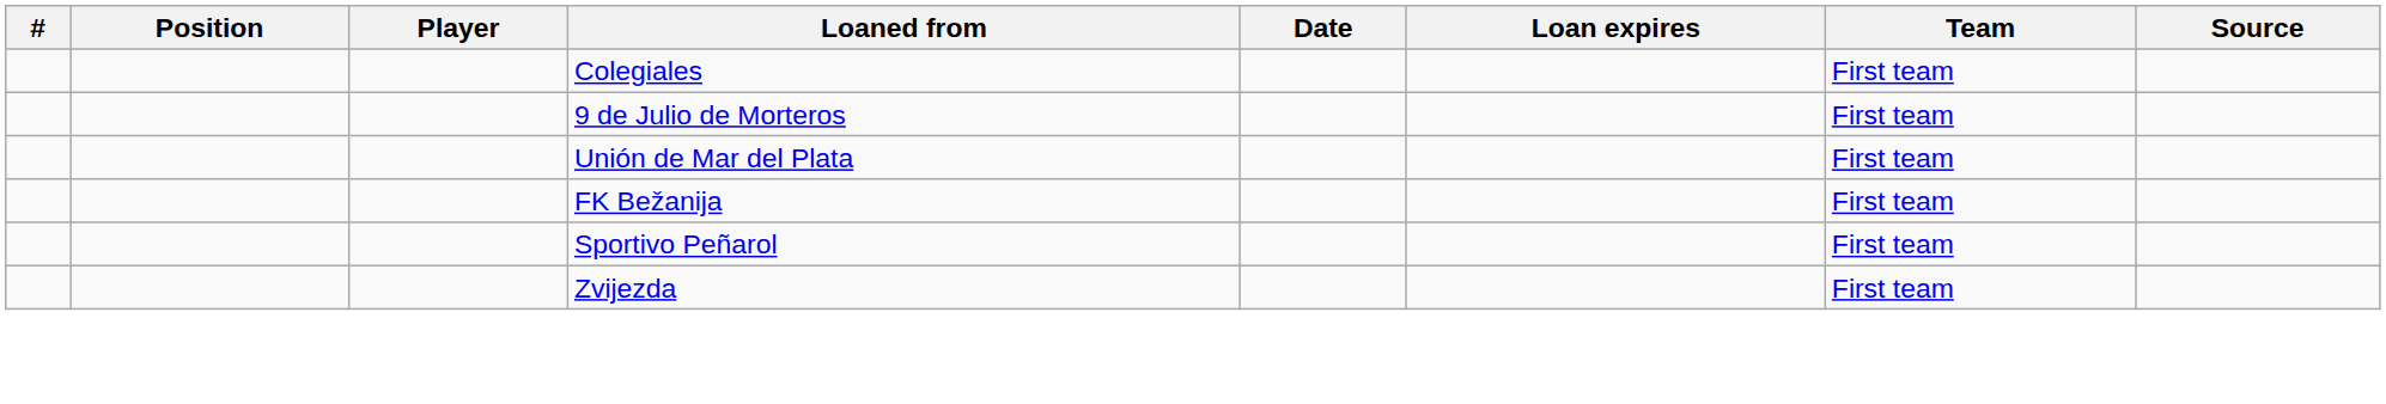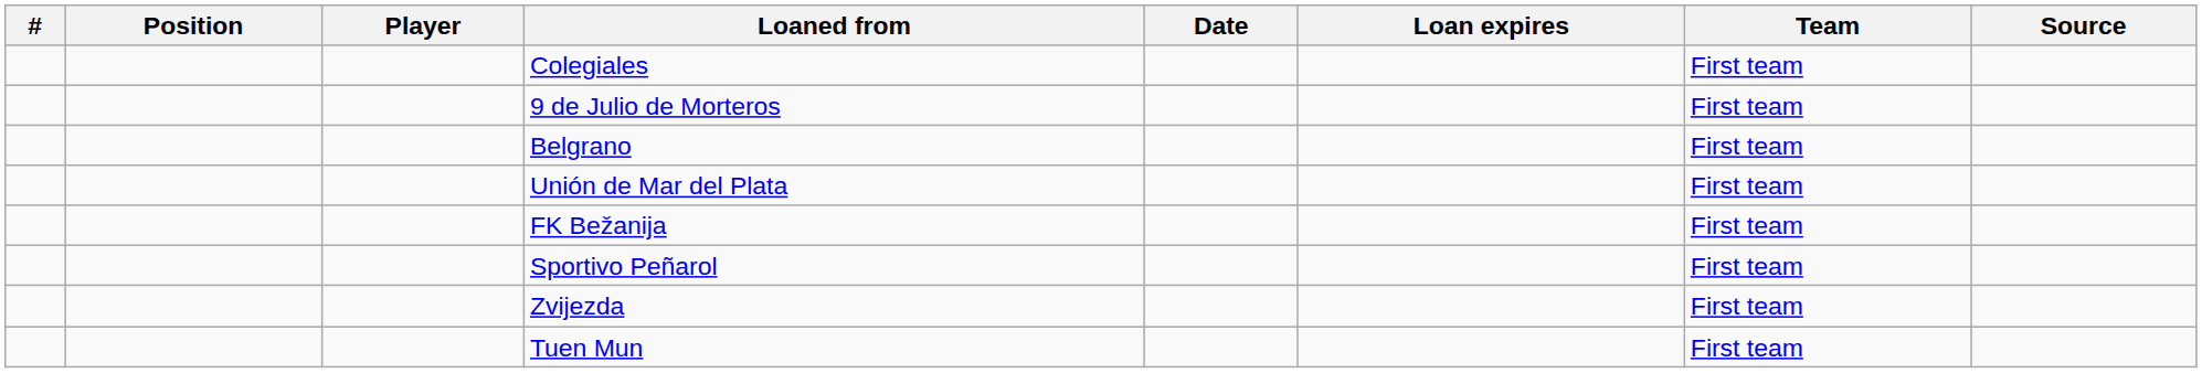 <table width=83% class="wikitable sortable" style="text-align:center; font-size:95%; text-align:left">
 <tr>
 <th><strong>#</strong></th>
 <th><strong>Position </strong></th>
 <th><strong>Player </strong></th>
 <th><strong>Loaned from</strong></th>
 <th><strong>Date </strong></th>
 <th><strong>Loan expires </strong></th>
 <th><strong>Team</strong></th>
 <th><strong>Source</strong></th>
 </tr>
 <tr>
 <td></td>
 <td></td>
 <td></td>
 <td> <a href='#'>Colegiales</a></td>
 <td></td>
 <td></td>
 <td><a href='#'>First team</a></td>
 <td></td>
 </tr>
 <tr>
 <td></td>
 <td></td>
 <td></td>
 <td> <a href='#'>9 de Julio de Morteros</a></td>
+<td></td>
+<td></td>
+<td><a href='#'>First team</a></td>
+<td></td>
+</tr>
+<tr>
+<td></td>
+<td></td>
+<td></td>
+<td> <a href='#'>Belgrano</a></td>
 <td></td>
 <td></td>
 <td><a href='#'>First team</a></td>
 <td></td>
 </tr>
 <tr>
 <td></td>
 <td></td>
 <td></td>
 <td> <a href='#'>Unión de Mar del Plata</a></td>
 <td></td>
 <td></td>
 <td><a href='#'>First team</a></td>
 <td></td>
 </tr>
 <tr>
 <td></td>
 <td></td>
 <td></td>
 <td> <a href='#'>FK Bežanija</a></td>
 <td></td>
 <td></td>
 <td><a href='#'>First team</a></td>
 <td></td>
 </tr>
 <tr>
 <td></td>
 <td></td>
 <td></td>
 <td> <a href='#'>Sportivo Peñarol</a></td>
 <td></td>
 <td></td>
 <td><a href='#'>First team</a></td>
 <td></td>
 </tr>
 <tr>
 <td></td>
 <td></td>
 <td></td>
 <td> <a href='#'>Zvijezda</a></td>
 <td></td>
 <td></td>
 <td><a href='#'>First team</a></td>
 <td></td>
 </tr>
+<tr>
+<td></td>
+<td></td>
+<td></td>
+<td> <a href='#'>Tuen Mun</a></td>
+<td></td>
+<td></td>
+<td><a href='#'>First team</a></td>
+<td></td>
+</tr>
 </table>
